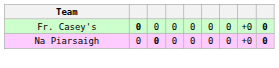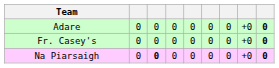 <table class="wikitable" style="text-align:center">
 <tr>
 <th style="width:175px;">Team</th>
 <th width="20"></th>
 <th width="20"></th>
 <th width="20"></th>
 <th width="20"></th>
 <th width="20"></th>
 <th width="20"></th>
 <th width="20"></th>
 <th width="20"></th>
 </tr>
 <tr style="background:#cfc;">
+<td>Adare</td>
+<td>0</td>
+<td>0</td>
+<td>0</td>
+<td>0</td>
+<td>0</td>
+<td>0</td>
+<td>+0</td>
+<td><strong>0</strong></td>
+</tr>
+<tr style="background:#cfc;">
 <td>Fr. Casey's</td>
-<td><strong>0</strong></td>
+<td>0</td>
 <td>0</td>
 <td>0</td>
 <td>0</td>
 <td>0</td>
 <td>0</td>
 <td>+0</td>
 <td><strong>0</strong></td>
 </tr>
 <tr style="background:#fcf;">
 <td>Na Piarsaigh</td>
 <td>0</td>
 <td><strong>0</strong></td>
 <td>0</td>
 <td>0</td>
 <td>0</td>
 <td>0</td>
 <td>+0</td>
 <td><strong>0</strong></td>
 </tr>
 </table>
